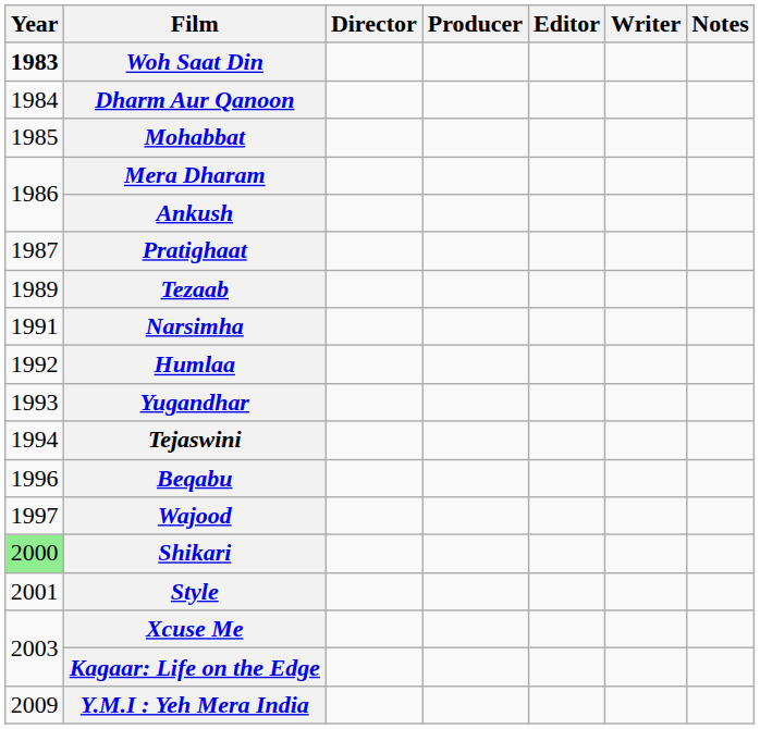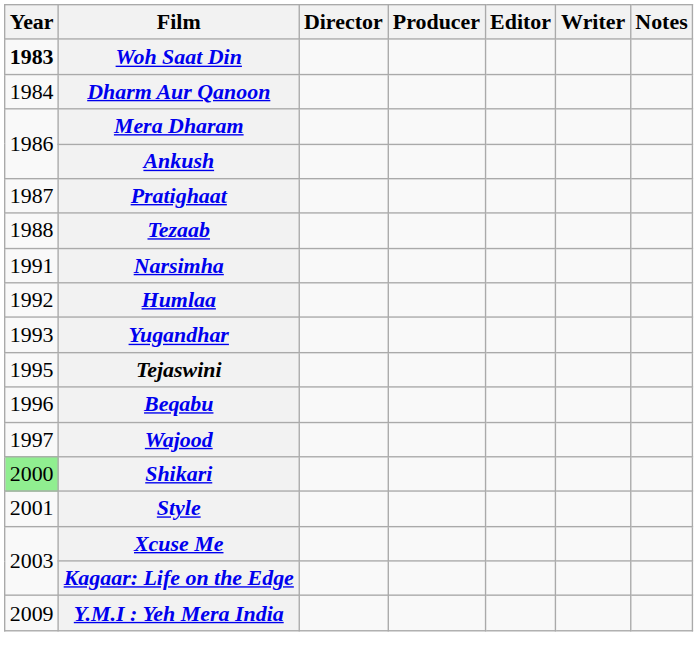 <table class="wikitable sortable plainrowheaders">
 <tr style="text-align:center;">
 <th scope="col">Year</th>
 <th scope="col">Film</th>
 <th scope="col">Director</th>
 <th scope="col">Producer</th>
 <th scope="col">Editor</th>
 <th scope="col">Writer</th>
 <th class="unsortable" scope="col">Notes</th>
 </tr>
 <tr>
 <td><strong>1983</strong></td>
 <th scope="row"><em><a href='#'>Woh Saat Din</a></em></th>
 <td></td>
 <td></td>
 <td></td>
 <td></td>
 <td></td>
 </tr>
 <tr>
 <td>1984</td>
 <th scope="row"><em><a href='#'>Dharm Aur Qanoon</a></em></th>
-<td></td>
-<td></td>
-<td></td>
-<td></td>
-<td></td>
-</tr>
-<tr>
-<td>1985</td>
-<th scope="row"><em><a href='#'>Mohabbat</a></em></th>
 <td></td>
 <td></td>
 <td></td>
 <td></td>
 <td></td>
 </tr>
 <tr>
 <td rowspan="2">1986</td>
 <th scope="row"><em><a href='#'>Mera Dharam</a></em></th>
 <td></td>
 <td></td>
 <td></td>
 <td></td>
 <td></td>
 </tr>
 <tr>
 <th scope="row"><em><a href='#'>Ankush</a></em></th>
 <td></td>
 <td></td>
 <td></td>
 <td></td>
 <td></td>
 </tr>
 <tr>
 <td>1987</td>
 <th scope="row"><em><a href='#'>Pratighaat</a></em></th>
 <td></td>
 <td></td>
 <td></td>
 <td></td>
 <td></td>
 </tr>
 <tr>
-<td>1989</td>
+<td>1988</td>
 <th scope="row"><em><a href='#'>Tezaab</a></em></th>
 <td></td>
 <td></td>
 <td></td>
 <td></td>
 <td></td>
 </tr>
 <tr>
 <td>1991</td>
 <th scope="row"><em><a href='#'>Narsimha</a></em></th>
 <td></td>
 <td></td>
 <td></td>
 <td></td>
 <td></td>
 </tr>
 <tr>
 <td>1992</td>
 <th scope="row"><em><a href='#'>Humlaa</a></em></th>
 <td></td>
 <td></td>
 <td></td>
 <td></td>
 <td></td>
 </tr>
 <tr>
 <td>1993</td>
 <th scope="row"><em><a href='#'>Yugandhar</a></em></th>
 <td></td>
 <td></td>
 <td></td>
 <td></td>
 <td></td>
 </tr>
 <tr>
-<td>1994</td>
+<td>1995</td>
 <th scope="row"><em>Tejaswini</em></th>
 <td></td>
 <td></td>
 <td></td>
 <td></td>
 <td></td>
 </tr>
 <tr>
 <td>1996</td>
 <th scope="row"><em><a href='#'>Beqabu</a></em></th>
 <td></td>
 <td></td>
 <td></td>
 <td></td>
 <td></td>
 </tr>
 <tr>
 <td>1997</td>
 <th scope="row"><em><a href='#'>Wajood</a></em></th>
 <td></td>
 <td></td>
 <td></td>
 <td></td>
 <td></td>
 </tr>
 <tr>
 <td style="background: lightgreen;">2000</td>
 <th scope="row"><em><a href='#'>Shikari</a></em></th>
 <td></td>
 <td></td>
 <td></td>
 <td></td>
 <td></td>
 </tr>
 <tr>
 <td>2001</td>
 <th scope="row"><em><a href='#'>Style</a></em></th>
 <td></td>
 <td></td>
 <td></td>
 <td></td>
 <td></td>
 </tr>
 <tr>
 <td rowspan="2">2003</td>
 <th scope="row"><em><a href='#'>Xcuse Me</a></em></th>
 <td></td>
 <td></td>
 <td></td>
 <td></td>
 <td></td>
 </tr>
 <tr>
 <th scope="row"><em><a href='#'>Kagaar: Life on the Edge</a></em></th>
 <td></td>
 <td></td>
 <td></td>
 <td></td>
 <td></td>
 </tr>
 <tr>
 <td>2009</td>
 <th scope="row"><em><a href='#'>Y.M.I : Yeh Mera India</a></em></th>
 <td></td>
 <td></td>
 <td></td>
 <td></td>
 <td></td>
 </tr>
 </table>
